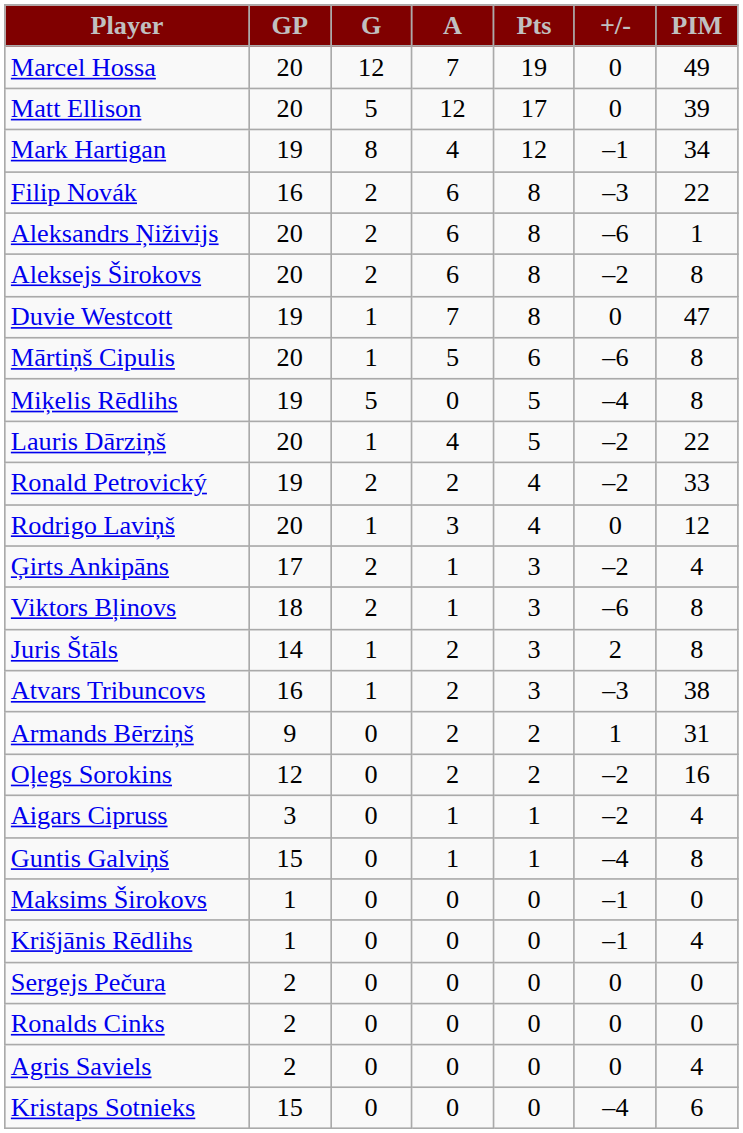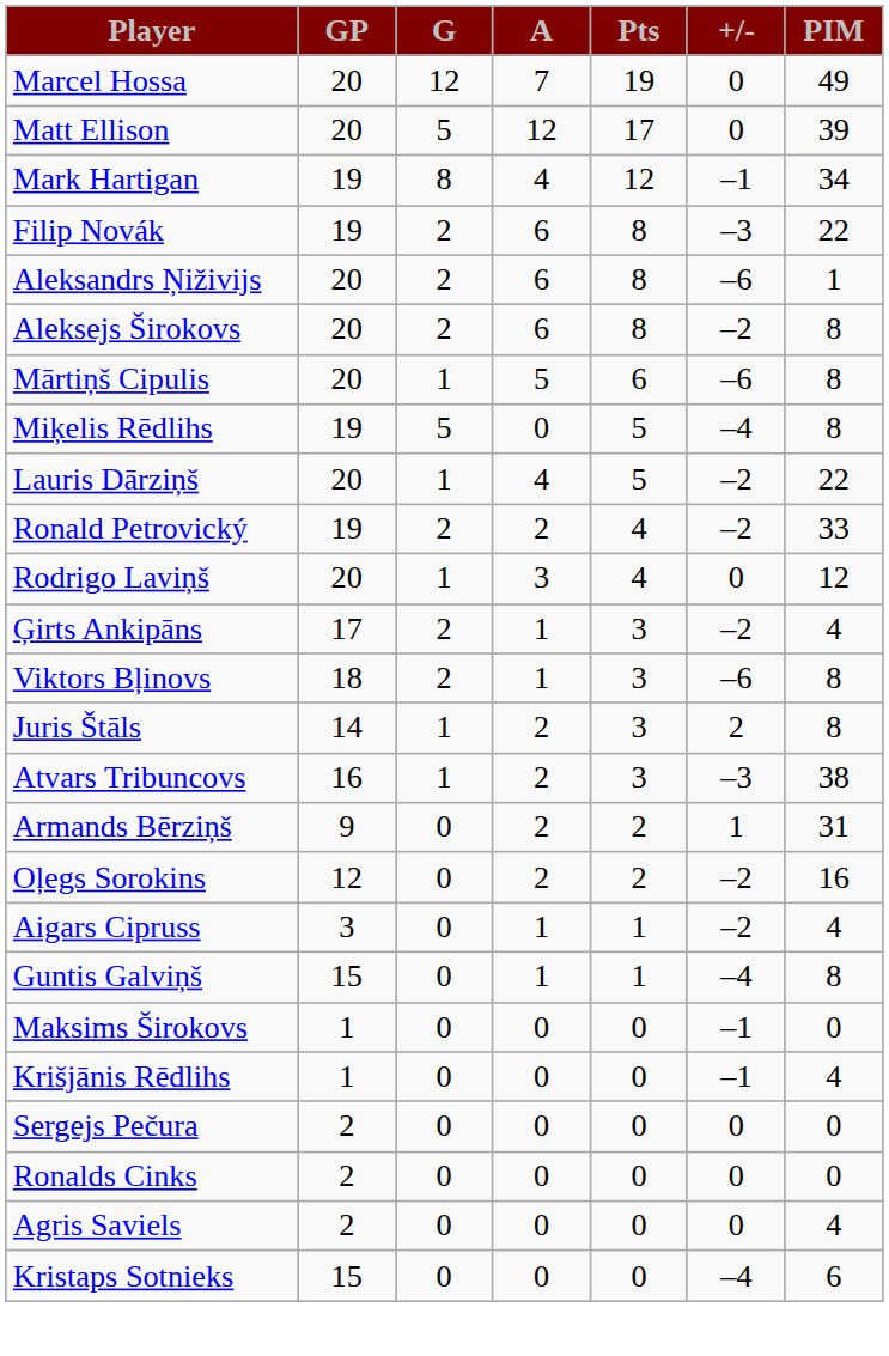 <table class="wikitable sortable">
 <tr align=center>
 <th style="background:maroon; color: silver;" width="30%">Player</th>
 <th style="background:maroon; color: silver;" width="10%">GP</th>
 <th style="background:maroon; color: silver;" width="10%">G</th>
 <th style="background:maroon; color: silver;" width="10%">A</th>
 <th style="background:maroon; color: silver;" width="10%">Pts</th>
 <th style="background:maroon; color: silver;" width="10%">+/-</th>
 <th style="background:maroon; color: silver;" width="10%">PIM</th>
 </tr>
 <tr align=center>
 <td align=left><a href='#'>Marcel Hossa</a></td>
 <td>20</td>
 <td>12</td>
 <td>7</td>
 <td>19</td>
 <td>0</td>
 <td>49</td>
 </tr>
 <tr align=center>
 <td align=left><a href='#'>Matt Ellison</a></td>
 <td>20</td>
 <td>5</td>
 <td>12</td>
 <td>17</td>
 <td>0</td>
 <td>39</td>
 </tr>
 <tr align=center>
 <td align=left><a href='#'>Mark Hartigan</a></td>
 <td>19</td>
 <td>8</td>
 <td>4</td>
 <td>12</td>
 <td>–1</td>
 <td>34</td>
 </tr>
 <tr align=center>
 <td align=left><a href='#'>Filip Novák</a></td>
-<td>16</td>
+<td>19</td>
 <td>2</td>
 <td>6</td>
 <td>8</td>
 <td>–3</td>
 <td>22</td>
 </tr>
 <tr align=center>
 <td align=left><a href='#'>Aleksandrs Ņiživijs</a></td>
 <td>20</td>
 <td>2</td>
 <td>6</td>
 <td>8</td>
 <td>–6</td>
 <td>1</td>
 </tr>
 <tr align=center>
 <td align=left><a href='#'>Aleksejs Širokovs</a></td>
 <td>20</td>
 <td>2</td>
 <td>6</td>
 <td>8</td>
 <td>–2</td>
 <td>8</td>
-</tr>
-<tr align=center>
-<td align=left><a href='#'>Duvie Westcott</a></td>
-<td>19</td>
-<td>1</td>
-<td>7</td>
-<td>8</td>
-<td>0</td>
-<td>47</td>
 </tr>
 <tr align=center>
 <td align=left><a href='#'>Mārtiņš Cipulis</a></td>
 <td>20</td>
 <td>1</td>
 <td>5</td>
 <td>6</td>
 <td>–6</td>
 <td>8</td>
 </tr>
 <tr align=center>
 <td align=left><a href='#'>Miķelis Rēdlihs</a></td>
 <td>19</td>
 <td>5</td>
 <td>0</td>
 <td>5</td>
 <td>–4</td>
 <td>8</td>
 </tr>
 <tr align=center>
 <td align=left><a href='#'>Lauris Dārziņš</a></td>
 <td>20</td>
 <td>1</td>
 <td>4</td>
 <td>5</td>
 <td>–2</td>
 <td>22</td>
 </tr>
 <tr align=center>
 <td align=left><a href='#'>Ronald Petrovický</a></td>
 <td>19</td>
 <td>2</td>
 <td>2</td>
 <td>4</td>
 <td>–2</td>
 <td>33</td>
 </tr>
 <tr align=center>
 <td align=left><a href='#'>Rodrigo Laviņš</a></td>
 <td>20</td>
 <td>1</td>
 <td>3</td>
 <td>4</td>
 <td>0</td>
 <td>12</td>
 </tr>
 <tr align=center>
 <td align=left><a href='#'>Ģirts Ankipāns</a></td>
 <td>17</td>
 <td>2</td>
 <td>1</td>
 <td>3</td>
 <td>–2</td>
 <td>4</td>
 </tr>
 <tr align=center>
 <td align=left><a href='#'>Viktors Bļinovs</a></td>
 <td>18</td>
 <td>2</td>
 <td>1</td>
 <td>3</td>
 <td>–6</td>
 <td>8</td>
 </tr>
 <tr align=center>
 <td align=left><a href='#'>Juris Štāls</a></td>
 <td>14</td>
 <td>1</td>
 <td>2</td>
 <td>3</td>
 <td>2</td>
 <td>8</td>
 </tr>
 <tr align=center>
 <td align=left><a href='#'>Atvars Tribuncovs</a></td>
 <td>16</td>
 <td>1</td>
 <td>2</td>
 <td>3</td>
 <td>–3</td>
 <td>38</td>
 </tr>
 <tr align=center>
 <td align=left><a href='#'>Armands Bērziņš</a></td>
 <td>9</td>
 <td>0</td>
 <td>2</td>
 <td>2</td>
 <td>1</td>
 <td>31</td>
 </tr>
 <tr align=center>
 <td align=left><a href='#'>Oļegs Sorokins</a></td>
 <td>12</td>
 <td>0</td>
 <td>2</td>
 <td>2</td>
 <td>–2</td>
 <td>16</td>
 </tr>
 <tr align=center>
 <td align=left><a href='#'>Aigars Cipruss</a></td>
 <td>3</td>
 <td>0</td>
 <td>1</td>
 <td>1</td>
 <td>–2</td>
 <td>4</td>
 </tr>
 <tr align=center>
 <td align=left><a href='#'>Guntis Galviņš</a></td>
 <td>15</td>
 <td>0</td>
 <td>1</td>
 <td>1</td>
 <td>–4</td>
 <td>8</td>
 </tr>
 <tr align=center>
 <td align=left><a href='#'>Maksims Širokovs</a></td>
 <td>1</td>
 <td>0</td>
 <td>0</td>
 <td>0</td>
 <td>–1</td>
 <td>0</td>
 </tr>
 <tr align=center>
 <td align=left><a href='#'>Krišjānis Rēdlihs</a></td>
 <td>1</td>
 <td>0</td>
 <td>0</td>
 <td>0</td>
 <td>–1</td>
 <td>4</td>
 </tr>
 <tr align=center>
 <td align=left><a href='#'>Sergejs Pečura</a></td>
 <td>2</td>
 <td>0</td>
 <td>0</td>
 <td>0</td>
 <td>0</td>
 <td>0</td>
 </tr>
 <tr align=center>
 <td align=left><a href='#'>Ronalds Cinks</a></td>
 <td>2</td>
 <td>0</td>
 <td>0</td>
 <td>0</td>
 <td>0</td>
 <td>0</td>
 </tr>
 <tr align=center>
 <td align=left><a href='#'>Agris Saviels</a></td>
 <td>2</td>
 <td>0</td>
 <td>0</td>
 <td>0</td>
 <td>0</td>
 <td>4</td>
 </tr>
 <tr align=center>
 <td align=left><a href='#'>Kristaps Sotnieks</a></td>
 <td>15</td>
 <td>0</td>
 <td>0</td>
 <td>0</td>
 <td>–4</td>
 <td>6</td>
 </tr>
 </table>
